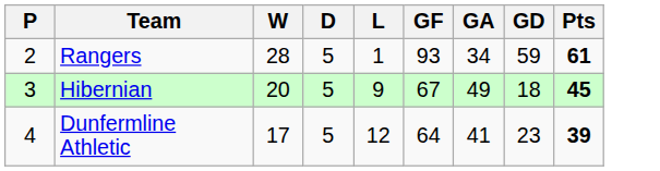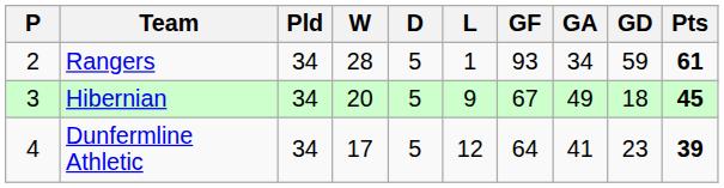 <table class="wikitable" style="text-align: center;">
 <tr>
 <th width=30>P</th>
 <th width=140>Team</th>
+<th width=30>Pld</th>
 <th width=30>W</th>
 <th width=30>D</th>
 <th width=30>L</th>
 <th width=30>GF</th>
 <th width=30>GA</th>
 <th width=30>GD</th>
 <th width=30>Pts</th>
 </tr>
 <tr>
 <td>2</td>
 <td align=left><a href='#'>Rangers</a></td>
+<td>34</td>
 <td>28</td>
 <td>5</td>
 <td>1</td>
 <td>93</td>
 <td>34</td>
 <td>59</td>
 <td><strong>61</strong></td>
 </tr>
 <tr style="background:#ccffcc;">
 <td>3</td>
 <td align=left><a href='#'>Hibernian</a></td>
+<td>34</td>
 <td>20</td>
 <td>5</td>
 <td>9</td>
 <td>67</td>
 <td>49</td>
 <td>18</td>
 <td><strong>45</strong></td>
 </tr>
 <tr>
 <td>4</td>
 <td align=left><a href='#'>Dunfermline Athletic</a></td>
+<td>34</td>
 <td>17</td>
 <td>5</td>
 <td>12</td>
 <td>64</td>
 <td>41</td>
 <td>23</td>
 <td><strong>39</strong></td>
 </tr>
 </table>
